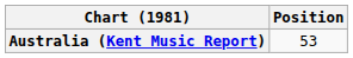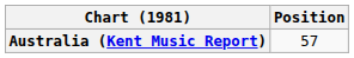 <table class="wikitable sortable plainrowheaders" style="text-align:center">
 <tr>
 <th>Chart (1981)</th>
 <th>Position</th>
 </tr>
 <tr>
 <th scope="row">Australia (<a href='#'>Kent Music Report</a>)</th>
-<td>53</td>
+<td>57</td>
 </tr>
 </table>
